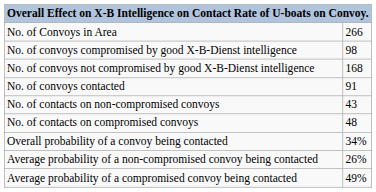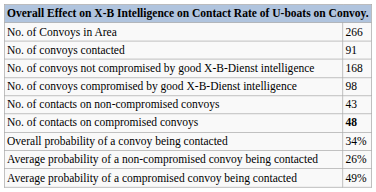 <table class="wikitable">
 <tr>
 <th colspan="2" style="background:LightSteelBlue">Overall Effect on X-B Intelligence on Contact Rate of U-boats on Convoy.</th>
 </tr>
 <tr>
 <td>No. of Convoys in Area</td>
 <td>266</td>
 </tr>
 <tr>
-<td>No. of convoys compromised by good X-B-Dienst intelligence</td>
-<td>98</td>
+<td>No. of convoys contacted</td>
+<td>91</td>
 </tr>
 <tr>
 <td>No. of convoys not compromised by good X-B-Dienst intelligence</td>
 <td>168</td>
 </tr>
 <tr>
-<td>No. of convoys contacted</td>
-<td>91</td>
+<td>No. of convoys compromised by good X-B-Dienst intelligence</td>
+<td>98</td>
 </tr>
 <tr>
 <td>No. of contacts on non-compromised convoys</td>
 <td>43</td>
 </tr>
 <tr>
 <td>No. of contacts on compromised convoys</td>
-<td>48</td>
+<td><strong>48</strong></td>
 </tr>
 <tr>
 <td>Overall probability of a convoy being contacted</td>
 <td>34%</td>
 </tr>
 <tr>
 <td>Average probability of a non-compromised convoy being contacted</td>
 <td>26%</td>
 </tr>
 <tr>
 <td>Average probability of a compromised convoy being contacted</td>
 <td>49%</td>
 </tr>
 </table>
